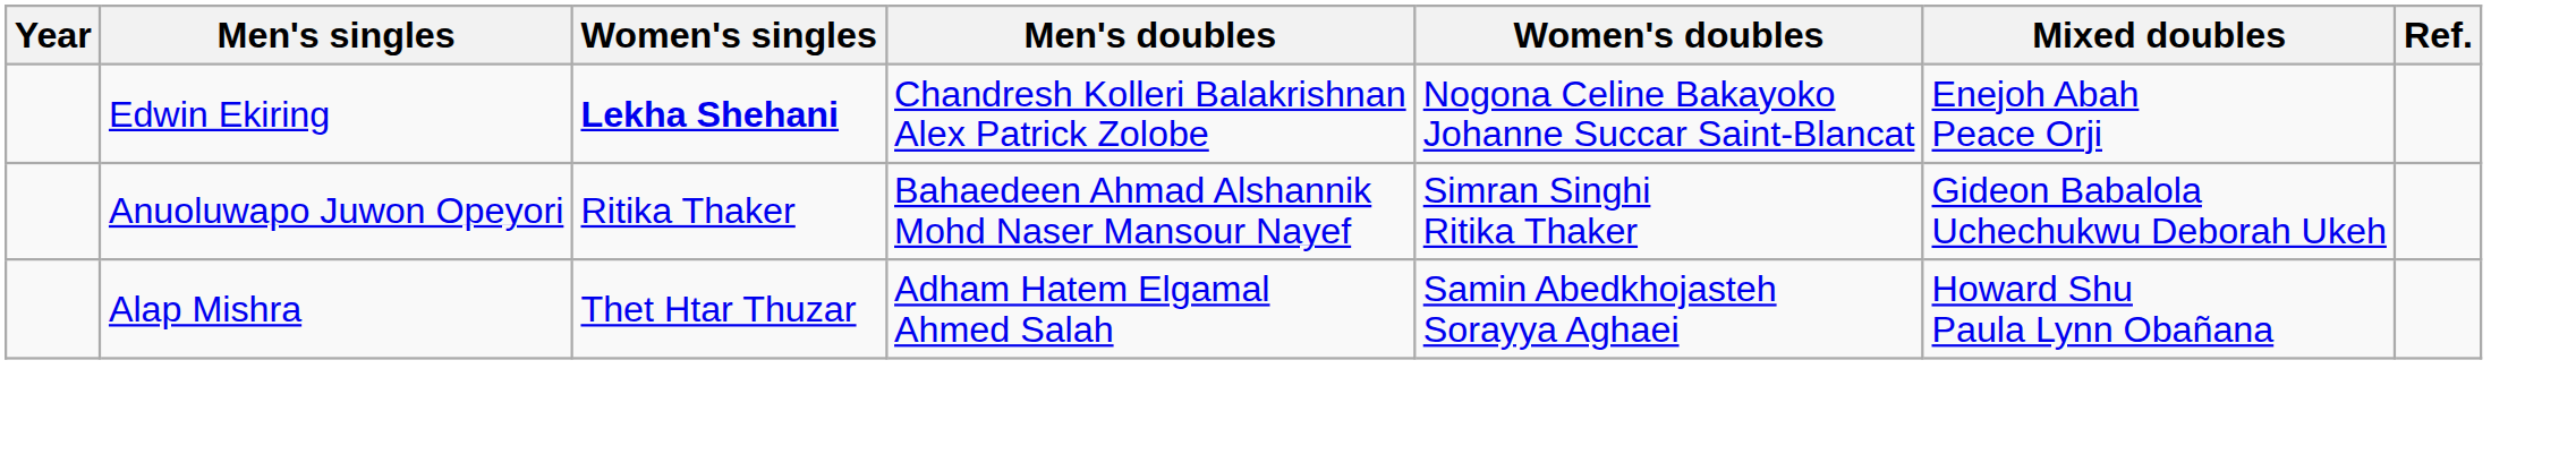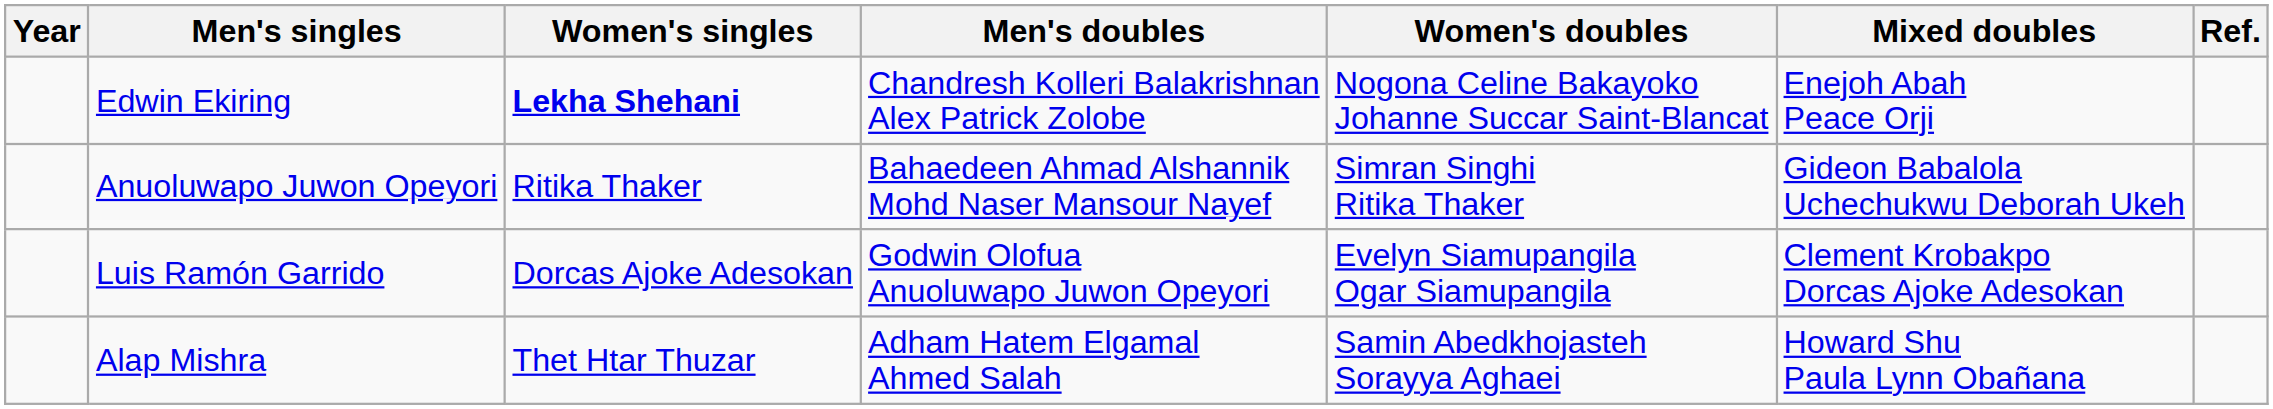 <table class=wikitable style="font-size:90%">
 <tr>
 <th>Year</th>
 <th>Men's singles</th>
 <th>Women's singles</th>
 <th>Men's doubles</th>
 <th>Women's doubles</th>
 <th>Mixed doubles</th>
 <th>Ref.</th>
 </tr>
 <tr>
 <td></td>
 <td> <a href='#'>Edwin Ekiring</a></td>
 <td><strong> <a href='#'>Lekha Shehani</a></strong></td>
 <td> <a href='#'>Chandresh Kolleri Balakrishnan</a><br> <a href='#'>Alex Patrick Zolobe</a></td>
 <td> <a href='#'>Nogona Celine Bakayoko</a><br> <a href='#'>Johanne Succar Saint-Blancat</a></td>
 <td> <a href='#'>Enejoh Abah</a><br> <a href='#'>Peace Orji</a></td>
 <td></td>
 </tr>
 <tr>
 <td></td>
 <td> <a href='#'>Anuoluwapo Juwon Opeyori</a></td>
 <td> <a href='#'>Ritika Thaker</a></td>
 <td> <a href='#'>Bahaedeen Ahmad Alshannik</a><br> <a href='#'>Mohd Naser Mansour Nayef</a></td>
 <td> <a href='#'>Simran Singhi</a><br> <a href='#'>Ritika Thaker</a></td>
 <td> <a href='#'>Gideon Babalola</a><br> <a href='#'>Uchechukwu Deborah Ukeh</a></td>
 <td></td>
 </tr>
 <tr>
 <td></td>
+<td> <a href='#'>Luis Ramón Garrido</a></td>
+<td> <a href='#'>Dorcas Ajoke Adesokan</a></td>
+<td> <a href='#'>Godwin Olofua</a><br> <a href='#'>Anuoluwapo Juwon Opeyori</a></td>
+<td> <a href='#'>Evelyn Siamupangila</a><br> <a href='#'>Ogar Siamupangila</a></td>
+<td> <a href='#'>Clement Krobakpo</a><br> <a href='#'>Dorcas Ajoke Adesokan</a></td>
+<td></td>
+</tr>
+<tr>
+<td></td>
 <td> <a href='#'>Alap Mishra</a></td>
 <td> <a href='#'>Thet Htar Thuzar</a></td>
 <td> <a href='#'>Adham Hatem Elgamal</a><br> <a href='#'>Ahmed Salah</a></td>
 <td> <a href='#'>Samin Abedkhojasteh</a><br> <a href='#'>Sorayya Aghaei</a></td>
 <td> <a href='#'>Howard Shu</a><br> <a href='#'>Paula Lynn Obañana</a></td>
 <td></td>
 </tr>
 </table>
